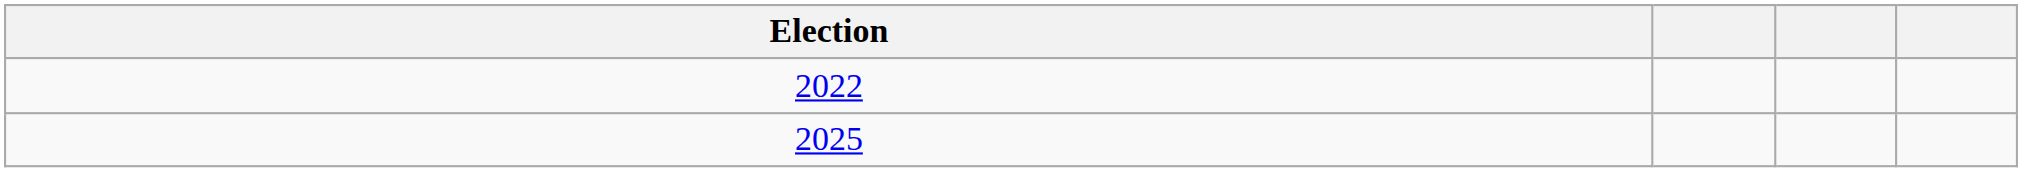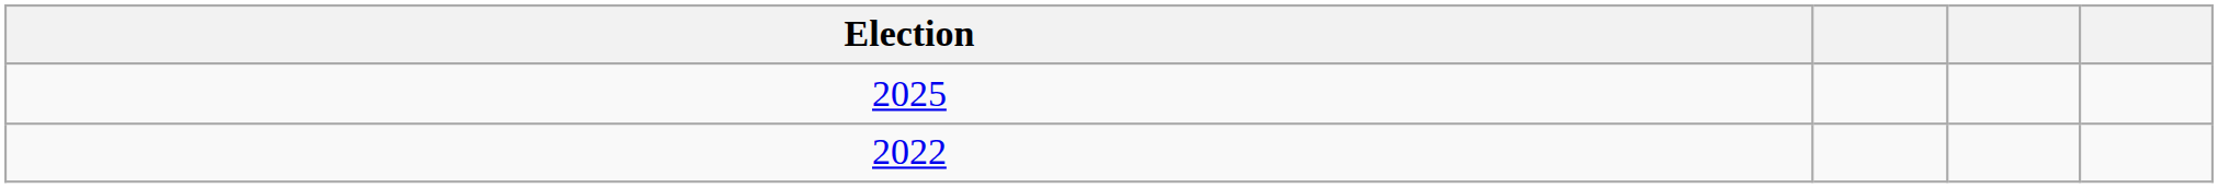 <table class="wikitable" style="text-align:center; width:60%">
 <tr>
 <th>Election</th>
 <th style="width:50px;"></th>
 <th style="width:50px;"></th>
 <th style="width:50px;"></th>
 </tr>
 <tr>
+<td><a href='#'>2025</a></td>
+<td></td>
+<td></td>
+<td></td>
+</tr>
+<tr>
 <td><a href='#'>2022</a></td>
 <td></td>
 <td></td>
 <td></td>
 </tr>
-<tr>
-<td><a href='#'>2025</a></td>
-<td></td>
-<td></td>
-<td></td>
-</tr>
 </table>
